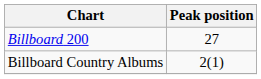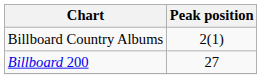 <table class="wikitable">
 <tr>
 <th align="center">Chart</th>
 <th align="center">Peak position</th>
 </tr>
 <tr>
+<td align="left">Billboard Country Albums</td>
+<td align="center">2(1)</td>
+</tr>
+<tr>
 <td align="left"><a href='#'><em>Billboard</em> 200</a></td>
 <td align="center">27</td>
 </tr>
 <tr>
-<td align="left">Billboard Country Albums</td>
-<td align="center">2(1)</td>
-</tr>
-<tr>
 </tr>
 </table>
